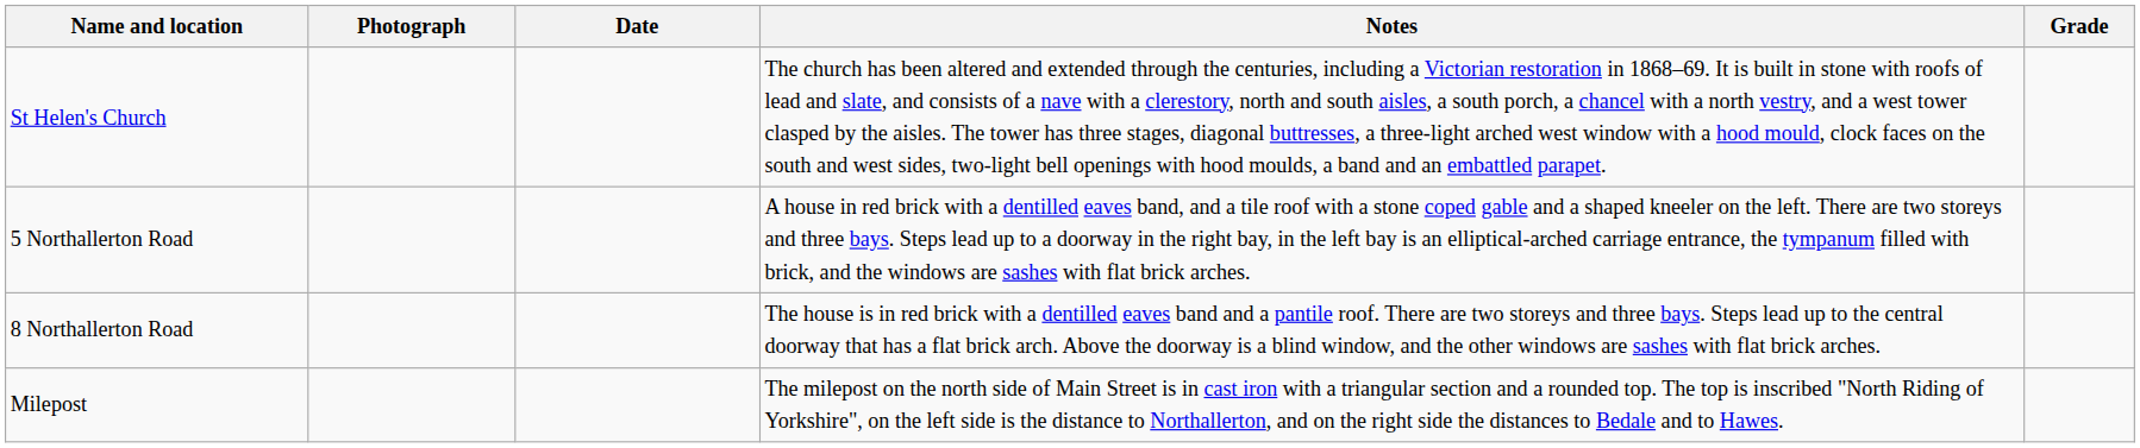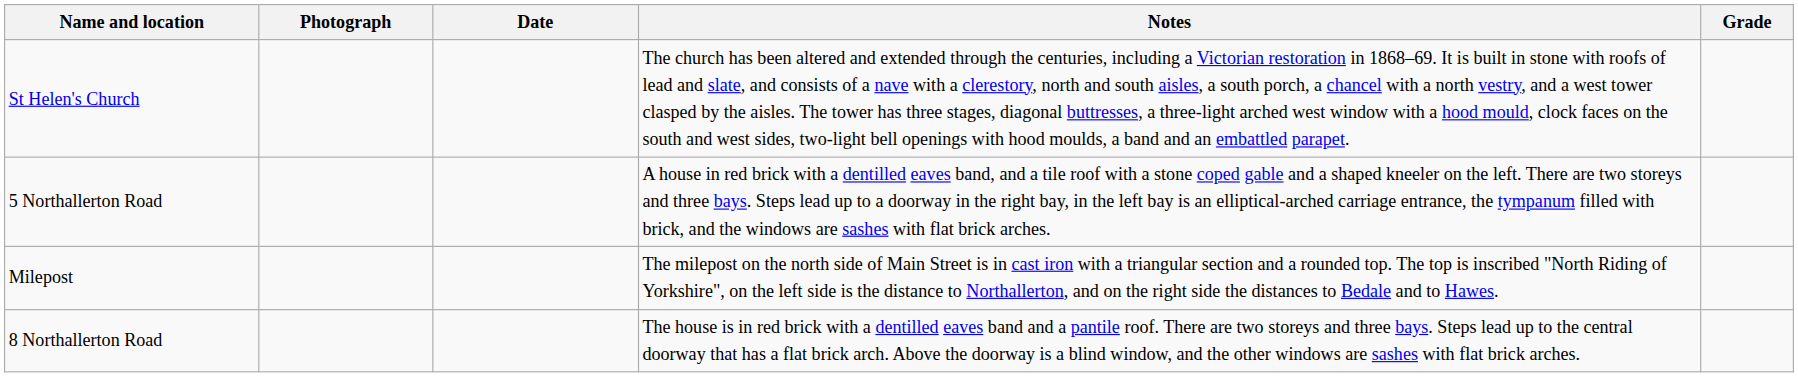 <table class="wikitable sortable plainrowheaders" style="width:100%; border:0px; text-align:left; line-height:150%">
 <tr>
 <th scope="col"  style="width:150px">Name and location</th>
 <th scope="col"  style="width:100px" class="unsortable">Photograph</th>
 <th scope="col"  style="width:120px">Date</th>
 <th scope="col"  style="width:650px" class="unsortable">Notes</th>
 <th scope="col"  style="width:50px">Grade</th>
 </tr>
 <tr>
 <td><a href='#'>St Helen's Church</a><br><small></small></td>
 <td></td>
 <td align="center"></td>
 <td>The church has been altered and extended through the centuries, including a <a href='#'>Victorian restoration</a> in 1868–69.  It is built in stone with roofs of lead and <a href='#'>slate</a>, and consists of a <a href='#'>nave</a> with a <a href='#'>clerestory</a>, north and south <a href='#'>aisles</a>, a south porch, a <a href='#'>chancel</a> with a north <a href='#'>vestry</a>, and a west tower clasped by the aisles.  The tower has three stages, diagonal <a href='#'>buttresses</a>, a three-light arched west window with a <a href='#'>hood mould</a>, clock faces on the south and west sides, two-light bell openings with hood moulds, a band and an <a href='#'>embattled</a> <a href='#'>parapet</a>.</td>
 <td align="center" ></td>
 </tr>
 <tr>
 <td>5 Northallerton Road<br><small></small></td>
 <td></td>
 <td align="center"></td>
 <td>A house in red brick with a <a href='#'>dentilled</a> <a href='#'>eaves</a> band, and a tile roof with a stone <a href='#'>coped</a> <a href='#'>gable</a> and a shaped kneeler on the left.  There are two storeys and three <a href='#'>bays</a>.  Steps lead up to a doorway in the right bay, in the left bay is an elliptical-arched carriage entrance, the <a href='#'>tympanum</a> filled with brick, and the windows are <a href='#'>sashes</a> with flat brick arches.</td>
 <td align="center" ></td>
 </tr>
 <tr>
+<td>Milepost<br><small></small></td>
+<td></td>
+<td align="center"></td>
+<td>The milepost on the north side of Main Street is in <a href='#'>cast iron</a> with a triangular section and a rounded top.  The top is inscribed "North Riding of Yorkshire", on the left side is the distance to <a href='#'>Northallerton</a>, and on the right side the distances to <a href='#'>Bedale</a> and to <a href='#'>Hawes</a>.</td>
+<td align="center" ></td>
+</tr>
+<tr>
 <td>8 Northallerton Road<br><small></small></td>
 <td></td>
 <td align="center"></td>
 <td>The house is in red brick with a <a href='#'>dentilled</a> <a href='#'>eaves</a> band and a <a href='#'>pantile</a> roof.  There are two storeys and three <a href='#'>bays</a>.  Steps lead up to the central doorway that has a flat brick arch.  Above the doorway is a blind window, and the other windows are <a href='#'>sashes</a> with flat brick arches.</td>
 <td align="center" ></td>
 </tr>
 <tr>
-<td>Milepost<br><small></small></td>
-<td></td>
-<td align="center"></td>
-<td>The milepost on the north side of Main Street is in <a href='#'>cast iron</a> with a triangular section and a rounded top.  The top is inscribed "North Riding of Yorkshire", on the left side is the distance to <a href='#'>Northallerton</a>, and on the right side the distances to <a href='#'>Bedale</a> and to <a href='#'>Hawes</a>.</td>
-<td align="center" ></td>
-</tr>
-<tr>
 </tr>
 </table>
